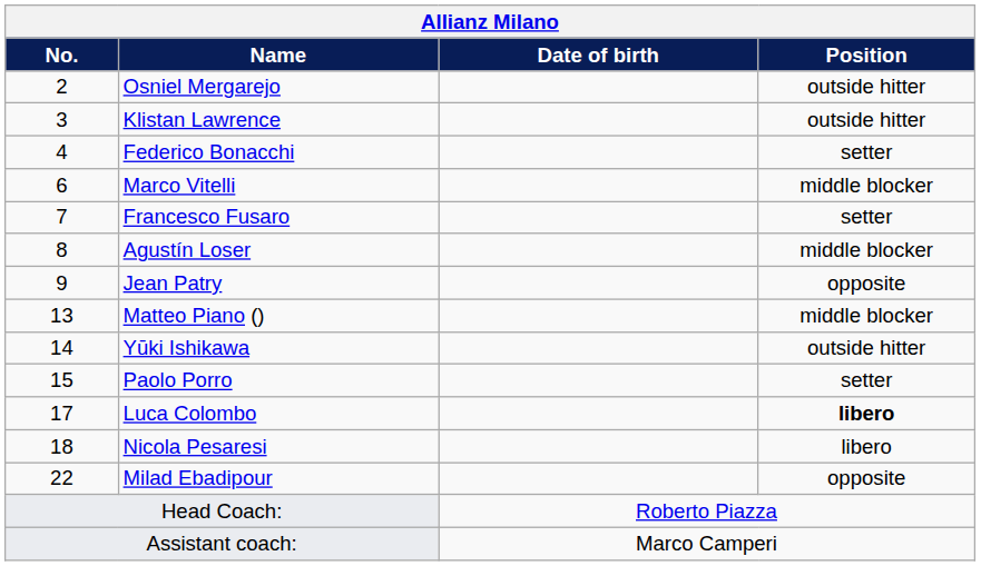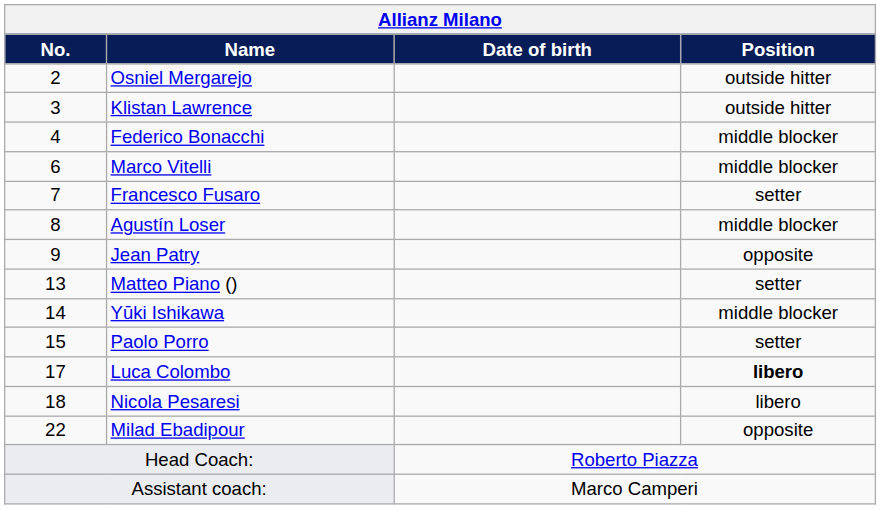 <table class="wikitable collapsible collapsed" style="font-size:90%; text-align:center">
 <tr>
 <th colspan=5 style="width:30em"><a href='#'>Allianz Milano</a></th>
 </tr>
 <tr>
 <th style="width:5em; color:#FFFFFF; background-color:#081d57">No.</th>
 <th style="width:15em; color:#FFFFFF; background-color:#081d57">Name</th>
 <th style="width:15em; color:#FFFFFF; background-color:#081d57">Date of birth</th>
 <th style="width:10em; color:#FFFFFF; background-color:#081d57">Position</th>
 </tr>
 <tr>
 <td>2</td>
 <td align=left> <a href='#'>Osniel Mergarejo</a></td>
 <td align=right></td>
 <td>outside hitter</td>
 </tr>
 <tr>
 <td>3</td>
 <td align=left> <a href='#'>Klistan Lawrence</a></td>
 <td align=right></td>
 <td>outside hitter</td>
 </tr>
 <tr>
 <td>4</td>
 <td align=left> <a href='#'>Federico Bonacchi</a></td>
 <td align=right></td>
-<td>setter</td>
+<td>middle blocker</td>
 </tr>
 <tr>
 <td>6</td>
 <td align=left> <a href='#'>Marco Vitelli</a></td>
 <td align=right></td>
 <td>middle blocker</td>
 </tr>
 <tr>
 <td>7</td>
 <td align=left> <a href='#'>Francesco Fusaro</a></td>
 <td align=right></td>
 <td>setter</td>
 </tr>
 <tr>
 <td>8</td>
 <td align=left> <a href='#'>Agustín Loser</a></td>
 <td align=right></td>
 <td>middle blocker</td>
 </tr>
 <tr>
 <td>9</td>
 <td align=left> <a href='#'>Jean Patry</a></td>
 <td align=right></td>
 <td>opposite</td>
 </tr>
 <tr>
 <td>13</td>
 <td align=left> <a href='#'>Matteo Piano</a> ()</td>
 <td align=right></td>
-<td>middle blocker</td>
+<td>setter</td>
 </tr>
 <tr>
 <td>14</td>
 <td align=left> <a href='#'>Yūki Ishikawa</a></td>
 <td align=right></td>
-<td>outside hitter</td>
+<td>middle blocker</td>
 </tr>
 <tr>
 <td>15</td>
 <td align=left> <a href='#'>Paolo Porro</a></td>
 <td align=right></td>
 <td>setter</td>
 </tr>
 <tr>
 <td>17</td>
 <td align=left> <a href='#'>Luca Colombo</a></td>
 <td align=right></td>
 <td><strong>libero</strong></td>
 </tr>
 <tr>
 <td>18</td>
 <td align=left> <a href='#'>Nicola Pesaresi</a></td>
 <td align=right></td>
 <td>libero</td>
 </tr>
 <tr>
 <td>22</td>
 <td align=left> <a href='#'>Milad Ebadipour</a></td>
 <td align=right></td>
 <td>opposite</td>
 </tr>
 <tr class="sortbottom">
 <td colspan=2 style="background:#EAECF0">Head Coach:</td>
 <td colspan=2> <a href='#'>Roberto Piazza</a></td>
 </tr>
 <tr class="sortbottom">
 <td colspan=2 style="background:#EAECF0">Assistant coach:</td>
 <td colspan=2> Marco Camperi</td>
 </tr>
 </table>
